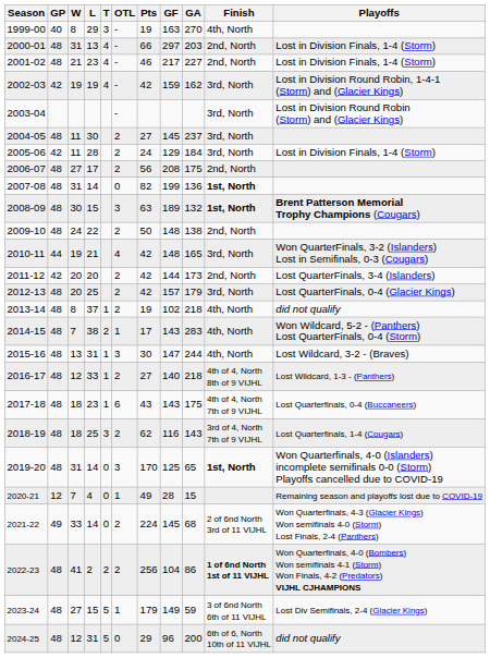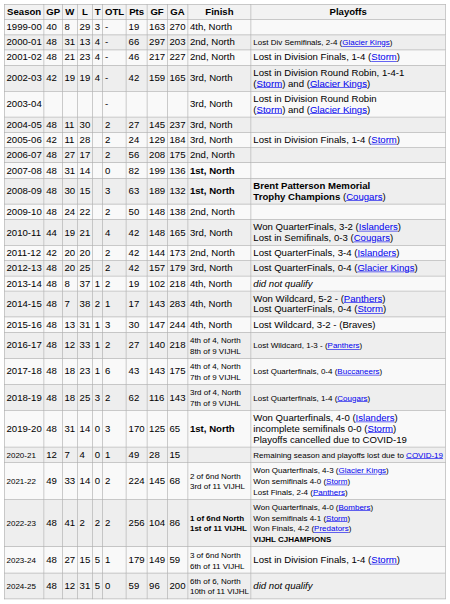 <table class="wikitable">
 <tr>
 <th>Season</th>
 <th>GP</th>
 <th>W</th>
 <th>L</th>
 <th>T</th>
 <th>OTL</th>
 <th>Pts</th>
 <th>GF</th>
 <th>GA</th>
 <th>Finish</th>
 <th>Playoffs</th>
 </tr>
 <tr>
 <td>1999-00</td>
 <td>40</td>
 <td>8</td>
 <td>29</td>
 <td>3</td>
 <td>-</td>
 <td>19</td>
 <td>163</td>
 <td>270</td>
 <td>4th, North</td>
 <td></td>
 </tr>
 <tr style="background:#eee;">
 <td>2000-01</td>
 <td>48</td>
 <td>31</td>
 <td>13</td>
 <td>4</td>
 <td>-</td>
 <td>66</td>
 <td>297</td>
 <td>203</td>
 <td>2nd, North</td>
-<td>Lost in Division Finals, 1-4 (<a href='#'>Storm</a>)</td>
+<td><small>Lost Div Semifinals, 2-4 (<a href='#'>Glacier Kings</a>)</small></td>
 </tr>
 <tr>
 <td>2001-02</td>
 <td>48</td>
 <td>21</td>
 <td>23</td>
 <td>4</td>
 <td>-</td>
 <td>46</td>
 <td>217</td>
 <td>227</td>
 <td>2nd, North</td>
 <td>Lost in Division Finals, 1-4 (<a href='#'>Storm</a>)</td>
 </tr>
 <tr style="background:#eee;">
 <td>2002-03</td>
 <td>42</td>
 <td>19</td>
 <td>19</td>
 <td>4</td>
 <td>-</td>
 <td>42</td>
 <td>159</td>
-<td>162</td>
+<td>165</td>
 <td>3rd, North</td>
 <td>Lost in Division Round Robin, 1-4-1<br> (<a href='#'>Storm</a>) and (<a href='#'>Glacier Kings</a>)</td>
 </tr>
 <tr>
 <td>2003-04</td>
 <td></td>
 <td></td>
 <td></td>
 <td></td>
 <td>-</td>
 <td></td>
 <td></td>
 <td></td>
 <td>3rd, North</td>
 <td>Lost in Division Round Robin<br> (<a href='#'>Storm</a>) and (<a href='#'>Glacier Kings</a>)</td>
 </tr>
 <tr style="background:#eee;">
 <td>2004-05</td>
 <td>48</td>
 <td>11</td>
 <td>30</td>
 <td></td>
 <td>2</td>
 <td>27</td>
 <td>145</td>
 <td>237</td>
 <td>3rd, North</td>
 <td></td>
 </tr>
 <tr>
 <td>2005-06</td>
 <td>42</td>
 <td>11</td>
 <td>28</td>
 <td></td>
 <td>2</td>
 <td>24</td>
 <td>129</td>
 <td>184</td>
 <td>3rd, North</td>
 <td>Lost in Division Finals, 1-4 (<a href='#'>Storm</a>)</td>
 </tr>
 <tr style="background:#eee;">
 <td>2006-07</td>
 <td>48</td>
 <td>27</td>
 <td>17</td>
 <td></td>
 <td>2</td>
 <td>56</td>
 <td>208</td>
 <td>175</td>
 <td>2nd, North</td>
 <td></td>
 </tr>
 <tr>
 <td>2007-08</td>
 <td>48</td>
 <td>31</td>
 <td>14</td>
 <td></td>
 <td>0</td>
 <td>82</td>
 <td>199</td>
 <td>136</td>
 <td><strong>1st, North</strong></td>
 <td></td>
 </tr>
 <tr style="background:#eee;">
 <td>2008-09</td>
 <td>48</td>
 <td>30</td>
 <td>15</td>
 <td></td>
 <td>3</td>
 <td>63</td>
 <td>189</td>
 <td>132</td>
 <td><strong>1st, North</strong></td>
 <td><strong>Brent Patterson Memorial<br>Trophy Champions</strong> (<a href='#'>Cougars</a>)</td>
 </tr>
 <tr>
 <td>2009-10</td>
 <td>48</td>
 <td>24</td>
 <td>22</td>
 <td></td>
 <td>2</td>
 <td>50</td>
 <td>148</td>
 <td>138</td>
 <td>2nd, North</td>
 <td></td>
 </tr>
 <tr style="background:#eee;">
 <td>2010-11</td>
 <td>44</td>
 <td>19</td>
 <td>21</td>
 <td></td>
 <td>4</td>
 <td>42</td>
 <td>148</td>
 <td>165</td>
 <td>3rd, North</td>
 <td>Won QuarterFinals, 3-2 (<a href='#'>Islanders</a>)<br>Lost in Semifinals, 0-3 (<a href='#'>Cougars</a>)</td>
 </tr>
 <tr>
 <td>2011-12</td>
 <td>42</td>
 <td>20</td>
 <td>20</td>
 <td></td>
 <td>2</td>
 <td>42</td>
 <td>144</td>
 <td>173</td>
 <td>2nd, North</td>
 <td>Lost QuarterFinals, 3-4 (<a href='#'>Islanders</a>)</td>
 </tr>
 <tr style="background:#eee;">
 <td>2012-13</td>
 <td>48</td>
 <td>20</td>
 <td>25</td>
 <td></td>
 <td>2</td>
 <td>42</td>
 <td>157</td>
 <td>179</td>
 <td>3rd, North</td>
 <td>Lost QuarterFinals, 0-4 (<a href='#'>Glacier Kings</a>)</td>
 </tr>
 <tr>
 <td>2013-14</td>
 <td>48</td>
 <td>8</td>
 <td>37</td>
 <td>1</td>
 <td>2</td>
 <td>19</td>
 <td>102</td>
 <td>218</td>
 <td>4th, North</td>
 <td><em>did not qualify</em></td>
 </tr>
 <tr style="background:#eee;">
 <td>2014-15</td>
 <td>48</td>
 <td>7</td>
 <td>38</td>
 <td>2</td>
 <td>1</td>
 <td>17</td>
 <td>143</td>
 <td>283</td>
 <td>4th, North</td>
 <td>Won Wildcard, 5-2 - (<a href='#'>Panthers</a>)<br>Lost QuarterFinals, 0-4 (<a href='#'>Storm</a>)</td>
 </tr>
 <tr>
 <td>2015-16</td>
 <td>48</td>
 <td>13</td>
 <td>31</td>
 <td>1</td>
 <td>3</td>
 <td>30</td>
 <td>147</td>
 <td>244</td>
 <td>4th, North</td>
 <td>Lost Wildcard, 3-2 - (Braves)</td>
 </tr>
 <tr style="background:#eee;">
 <td>2016-17</td>
 <td>48</td>
 <td>12</td>
 <td>33</td>
 <td>1</td>
 <td>2</td>
 <td>27</td>
 <td>140</td>
 <td>218</td>
 <td><small>4th of 4, North<br>8th of 9 VIJHL</small></td>
 <td><small>Lost Wildcard, 1-3 - (<a href='#'>Panthers</a>)</small></td>
 </tr>
 <tr>
 <td>2017-18</td>
 <td>48</td>
 <td>18</td>
 <td>23</td>
 <td>1</td>
 <td>6</td>
 <td>43</td>
 <td>143</td>
 <td>175</td>
 <td><small> 4th of 4, North<br>7th of 9 VIJHL </small></td>
 <td><small>Lost Quarterfinals, 0-4 (<a href='#'>Buccaneers</a>)</small></td>
 </tr>
 <tr style="background:#eee;">
 <td>2018-19</td>
 <td>48</td>
 <td>18</td>
 <td>25</td>
 <td>3</td>
 <td>2</td>
 <td>62</td>
 <td>116</td>
 <td>143</td>
 <td><small>3rd of 4, North<br>7th of 9 VIJHL </small></td>
 <td><small>Lost Quarterfinals, 1-4 (<a href='#'>Cougars</a>)</small></td>
 </tr>
 <tr>
 <td>2019-20</td>
 <td>48</td>
 <td>31</td>
 <td>14</td>
 <td>0</td>
 <td>3</td>
 <td>170</td>
 <td>125</td>
 <td>65</td>
 <td><strong>1st, North</strong></td>
 <td>Won Quarterfinals, 4-0 (<a href='#'>Islanders</a>)<br>incomplete semifinals 0-0 (<a href='#'>Storm</a>)<br>Playoffs cancelled due to COVID-19</td>
 </tr>
 <tr style="background:#eee;">
 <td><small>2020-21</small></td>
 <td>12</td>
 <td>7</td>
 <td>4</td>
 <td>0</td>
 <td>1</td>
 <td>49</td>
 <td>28</td>
 <td>15</td>
 <td></td>
 <td><small>Remaining season and playoffs lost due to <a href='#'>COVID-19</a></small></td>
 </tr>
 <tr>
 <td><small>2021-22</small></td>
 <td>49</td>
 <td>33</td>
 <td>14</td>
 <td>0</td>
 <td>2</td>
 <td>224</td>
 <td>145</td>
 <td>68</td>
 <td><small>2 of 6nd North<br>3rd of 11 VIJHL</small></td>
 <td><small>Won Quarterfinals, 4-3 (<a href='#'>Glacier Kings</a>)<br>Won semifinals 4-0 (<a href='#'>Storm</a>)<br>Lost Finals, 2-4 (<a href='#'>Panthers</a>)</small></td>
 </tr>
 <tr style="background:#eee;">
 <td><small>2022-23</small></td>
 <td>48</td>
 <td>41</td>
 <td>2</td>
 <td>2</td>
 <td>2</td>
 <td>256</td>
 <td>104</td>
 <td>86</td>
 <td><small><strong>1 of 6nd North</strong><br><strong>1st of 11 VIJHL</strong></small></td>
 <td><small>Won Quarterfinals, 4-0 (<a href='#'>Bombers</a>)<br>Won semifinals 4-1 (<a href='#'>Storm</a>)<br>Won Finals, 4-2 (<a href='#'>Predators</a>)<br><strong>VIJHL CJHAMPIONS</strong></small></td>
 </tr>
 <tr>
 <td><small>2023-24</small></td>
 <td>48</td>
 <td>27</td>
 <td>15</td>
 <td>5</td>
 <td>1</td>
 <td>179</td>
 <td>149</td>
 <td>59</td>
 <td><small>3 of 6nd North<br>6th of 11 VIJHL</small></td>
-<td><small>Lost Div Semifinals, 2-4 (<a href='#'>Glacier Kings</a>)</small></td>
+<td>Lost in Division Finals, 1-4 (<a href='#'>Storm</a>)</td>
 </tr>
 <tr style="background:#eee;">
 <td><small>2024-25</small></td>
 <td>48</td>
 <td>12</td>
 <td>31</td>
 <td>5</td>
 <td>0</td>
-<td>29</td>
+<td>59</td>
 <td>96</td>
 <td>200</td>
 <td><small>6th of 6, North<br>10th of 11 VIJHL </small></td>
 <td><em>did not qualify</em></td>
 </tr>
 </table>
